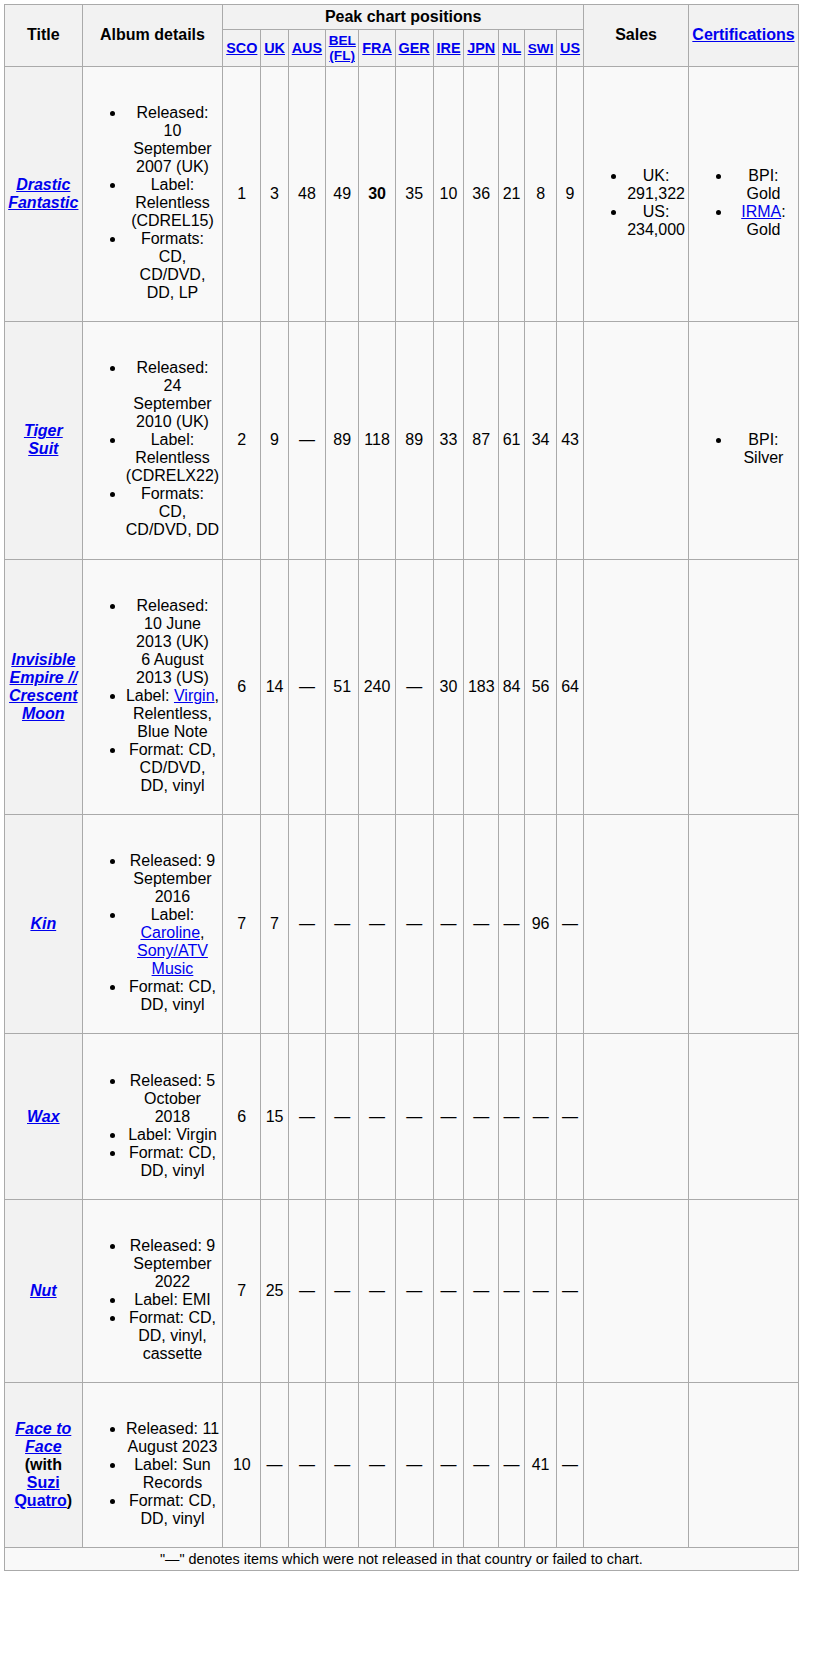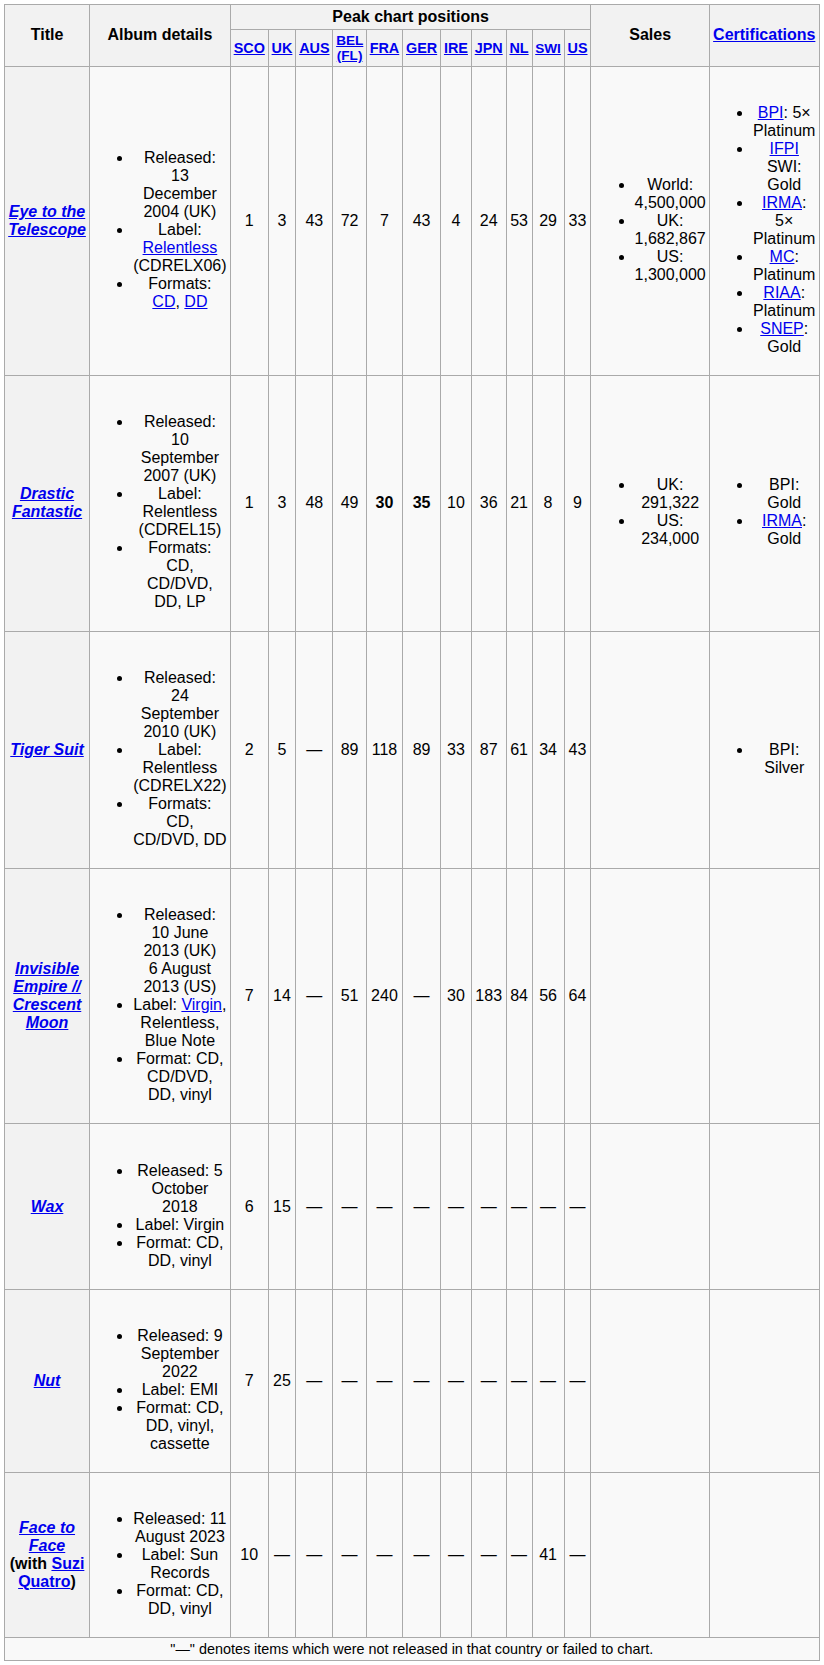 <table class="wikitable plainrowheaders" style="text-align:center;">
 <tr>
 <th scope="col" rowspan="2" style="width:11em;">Title</th>
 <th scope="col" rowspan="2" style="width:19em;">Album details</th>
 <th scope="col" colspan="11">Peak chart positions</th>
 <th scope="col" rowspan="2" style="width:10em;">Sales</th>
 <th scope="col" rowspan="2" style="width:12em;"><a href='#'>Certifications</a></th>
 </tr>
 <tr>
 <th style="width:3em;font-size:90%"><a href='#'>SCO</a> <br></th>
 <th style="width:3em;font-size:90%"><a href='#'>UK</a><br></th>
 <th style="width:3em;font-size:90%"><a href='#'>AUS</a><br></th>
 <th style="width:3em;font-size:85%"><a href='#'>BEL (FL)</a><br></th>
 <th style="width:3em;font-size:90%"><a href='#'>FRA</a><br></th>
 <th style="width:3em;font-size:90%"><a href='#'>GER</a><br></th>
 <th style="width:3em;font-size:90%"><a href='#'>IRE</a><br></th>
 <th style="width:3em;font-size:90%"><a href='#'>JPN</a><br></th>
 <th style="width:3em;font-size:90%"><a href='#'>NL</a><br></th>
 <th style="width:3em;font-size:85%"><a href='#'>SWI</a><br></th>
 <th style="width:3em;font-size:90%"><a href='#'>US</a><br></th>
 </tr>
 <tr>
+<th scope="row"><em><a href='#'>Eye to the Telescope</a></em></th>
+<td><br><ul><li>Released: 13 December 2004 <span>(UK)</span></li><li>Label: <a href='#'>Relentless</a> <span>(CDRELX06)</span></li><li>Formats: <a href='#'>CD</a>, <a href='#'>DD</a></li></ul></td>
+<td>1</td>
+<td>3</td>
+<td>43</td>
+<td>72</td>
+<td>7</td>
+<td>43</td>
+<td>4</td>
+<td>24</td>
+<td>53</td>
+<td>29</td>
+<td>33</td>
+<td><br><ul><li>World: 4,500,000</li><li>UK: 1,682,867</li><li>US: 1,300,000</li></ul></td>
+<td><br><ul><li><a href='#'>BPI</a>: 5× Platinum</li><li><a href='#'>IFPI</a> SWI: Gold</li><li><a href='#'>IRMA</a>: 5× Platinum</li><li><a href='#'>MC</a>: Platinum</li><li><a href='#'>RIAA</a>: Platinum</li><li><a href='#'>SNEP</a>: Gold</li></ul></td>
+</tr>
+<tr>
 <th scope="row"><em><a href='#'>Drastic Fantastic</a></em></th>
 <td><br><ul><li>Released: 10 September 2007 <span>(UK)</span></li><li>Label: Relentless <span>(CDREL15)</span></li><li>Formats: CD, CD/DVD, DD, LP</li></ul></td>
 <td>1</td>
 <td>3</td>
 <td>48</td>
 <td>49</td>
 <td><strong>30</strong></td>
-<td>35</td>
+<td><strong>35</strong></td>
 <td>10</td>
 <td>36</td>
 <td>21</td>
 <td>8</td>
 <td>9</td>
 <td><br><ul><li>UK: 291,322</li><li>US: 234,000</li></ul></td>
 <td><br><ul><li>BPI: Gold</li><li><a href='#'>IRMA</a>: Gold</li></ul></td>
 </tr>
 <tr>
 <th scope="row"><em><a href='#'>Tiger Suit</a></em></th>
 <td><br><ul><li>Released: 24 September 2010 <span>(UK)</span></li><li>Label: Relentless <span>(CDRELX22)</span></li><li>Formats: CD, CD/DVD, DD</li></ul></td>
 <td>2</td>
-<td>9</td>
+<td>5</td>
 <td>—</td>
 <td>89</td>
 <td>118</td>
 <td>89</td>
 <td>33</td>
 <td>87</td>
 <td>61</td>
 <td>34</td>
 <td>43</td>
 <td></td>
 <td><br><ul><li>BPI: Silver</li></ul></td>
 </tr>
 <tr>
 <th scope="row"><em><a href='#'>Invisible Empire // Crescent Moon</a></em></th>
 <td><br><ul><li>Released: 10 June 2013 <span>(UK)</span><br>6 August 2013 <span>(US)</span></li><li>Label: <a href='#'>Virgin</a>, Relentless, Blue Note</li><li>Format: CD, CD/DVD, DD, vinyl</li></ul></td>
-<td>6</td>
+<td>7</td>
 <td>14</td>
 <td>—</td>
 <td>51</td>
 <td>240</td>
 <td>—</td>
 <td>30</td>
 <td>183</td>
 <td>84</td>
 <td>56</td>
 <td>64</td>
-<td></td>
-<td></td>
-</tr>
-<tr>
-<th scope="row"><em><a href='#'>Kin</a></em></th>
-<td><br><ul><li>Released: 9 September 2016</li><li>Label: <a href='#'>Caroline</a>, <a href='#'>Sony/ATV Music</a></li><li>Format: CD, DD, vinyl</li></ul></td>
-<td>7</td>
-<td>7</td>
-<td>—</td>
-<td>—</td>
-<td>—</td>
-<td>—</td>
-<td>—</td>
-<td>—</td>
-<td>—</td>
-<td>96</td>
-<td>—</td>
 <td></td>
 <td></td>
 </tr>
 <tr>
 <th scope="row"><em><a href='#'>Wax</a></em></th>
 <td><br><ul><li>Released: 5 October 2018</li><li>Label: Virgin</li><li>Format: CD, DD, vinyl</li></ul></td>
 <td>6</td>
 <td>15</td>
 <td>—</td>
 <td>—</td>
 <td>—</td>
 <td>—</td>
 <td>—</td>
 <td>—</td>
 <td>—</td>
 <td>—</td>
 <td>—</td>
 <td></td>
 <td></td>
 </tr>
 <tr>
 <th scope="row"><em><a href='#'>Nut</a></em></th>
 <td><br><ul><li>Released: 9 September 2022</li><li>Label: EMI</li><li>Format: CD, DD, vinyl, cassette</li></ul></td>
 <td>7</td>
 <td>25</td>
 <td>—</td>
 <td>—</td>
 <td>—</td>
 <td>—</td>
 <td>—</td>
 <td>—</td>
 <td>—</td>
 <td>—</td>
 <td>—</td>
 <td></td>
 <td></td>
 </tr>
 <tr>
 <th scope="row"><em><a href='#'>Face to Face</a></em>  (with <a href='#'>Suzi Quatro</a>)</th>
 <td><br><ul><li>Released: 11 August 2023</li><li>Label: Sun Records</li><li>Format: CD, DD, vinyl</li></ul></td>
 <td>10</td>
 <td>—</td>
 <td>—</td>
 <td>—</td>
 <td>—</td>
 <td>—</td>
 <td>—</td>
 <td>—</td>
 <td>—</td>
 <td>41</td>
 <td>—</td>
 <td></td>
 <td></td>
 </tr>
 <tr>
 <td colspan="15" style="font-size:90%;">"—" denotes items which were not released in that country or failed to chart.</td>
 </tr>
 </table>
